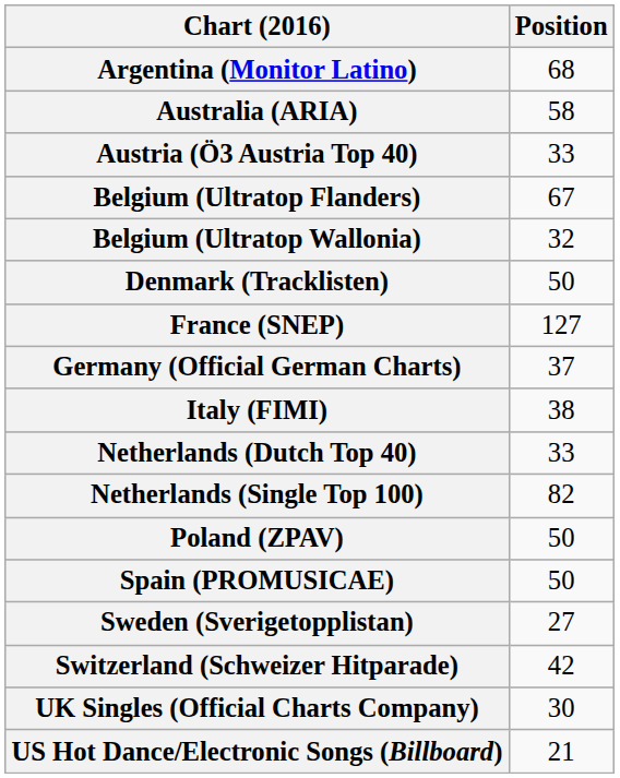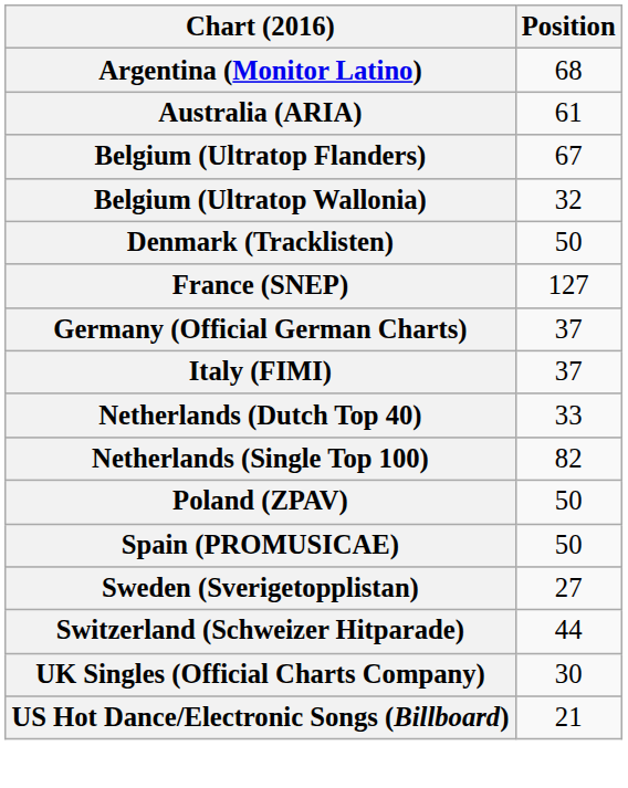 <table class="wikitable sortable plainrowheaders" border="1" style="text-align:center;">
 <tr>
 <th>Chart (2016)</th>
 <th>Position</th>
 </tr>
 <tr>
 <th scope="row">Argentina (<a href='#'>Monitor Latino</a>)</th>
 <td>68</td>
 </tr>
 <tr>
 <th scope="row">Australia (ARIA)</th>
-<td>58</td>
-</tr>
-<tr>
-<th scope="row">Austria (Ö3 Austria Top 40)</th>
-<td>33</td>
+<td>61</td>
 </tr>
 <tr>
 <th scope="row">Belgium (Ultratop Flanders)</th>
 <td>67</td>
 </tr>
 <tr>
 <th scope="row">Belgium (Ultratop Wallonia)</th>
 <td>32</td>
 </tr>
 <tr>
 <th scope="row">Denmark (Tracklisten)</th>
 <td>50</td>
 </tr>
 <tr>
 <th scope="row">France (SNEP)</th>
 <td>127</td>
 </tr>
 <tr>
 <th scope="row">Germany (Official German Charts)</th>
 <td>37</td>
 </tr>
 <tr>
 <th scope="row">Italy (FIMI)</th>
-<td>38</td>
+<td>37</td>
 </tr>
 <tr>
 <th scope="row">Netherlands (Dutch Top 40)</th>
 <td>33</td>
 </tr>
 <tr>
 <th scope="row">Netherlands (Single Top 100)</th>
 <td>82</td>
 </tr>
 <tr>
 <th scope="row">Poland (ZPAV)</th>
 <td>50</td>
 </tr>
 <tr>
 <th scope="row">Spain (PROMUSICAE)</th>
 <td>50</td>
 </tr>
 <tr>
 <th scope="row">Sweden (Sverigetopplistan)</th>
 <td>27</td>
 </tr>
 <tr>
 <th scope="row">Switzerland (Schweizer Hitparade)</th>
-<td>42</td>
+<td>44</td>
 </tr>
 <tr>
 <th scope="row">UK Singles (Official Charts Company)</th>
 <td>30</td>
 </tr>
 <tr>
 <th scope="row">US Hot Dance/Electronic Songs (<em>Billboard</em>)</th>
 <td>21</td>
 </tr>
 </table>
